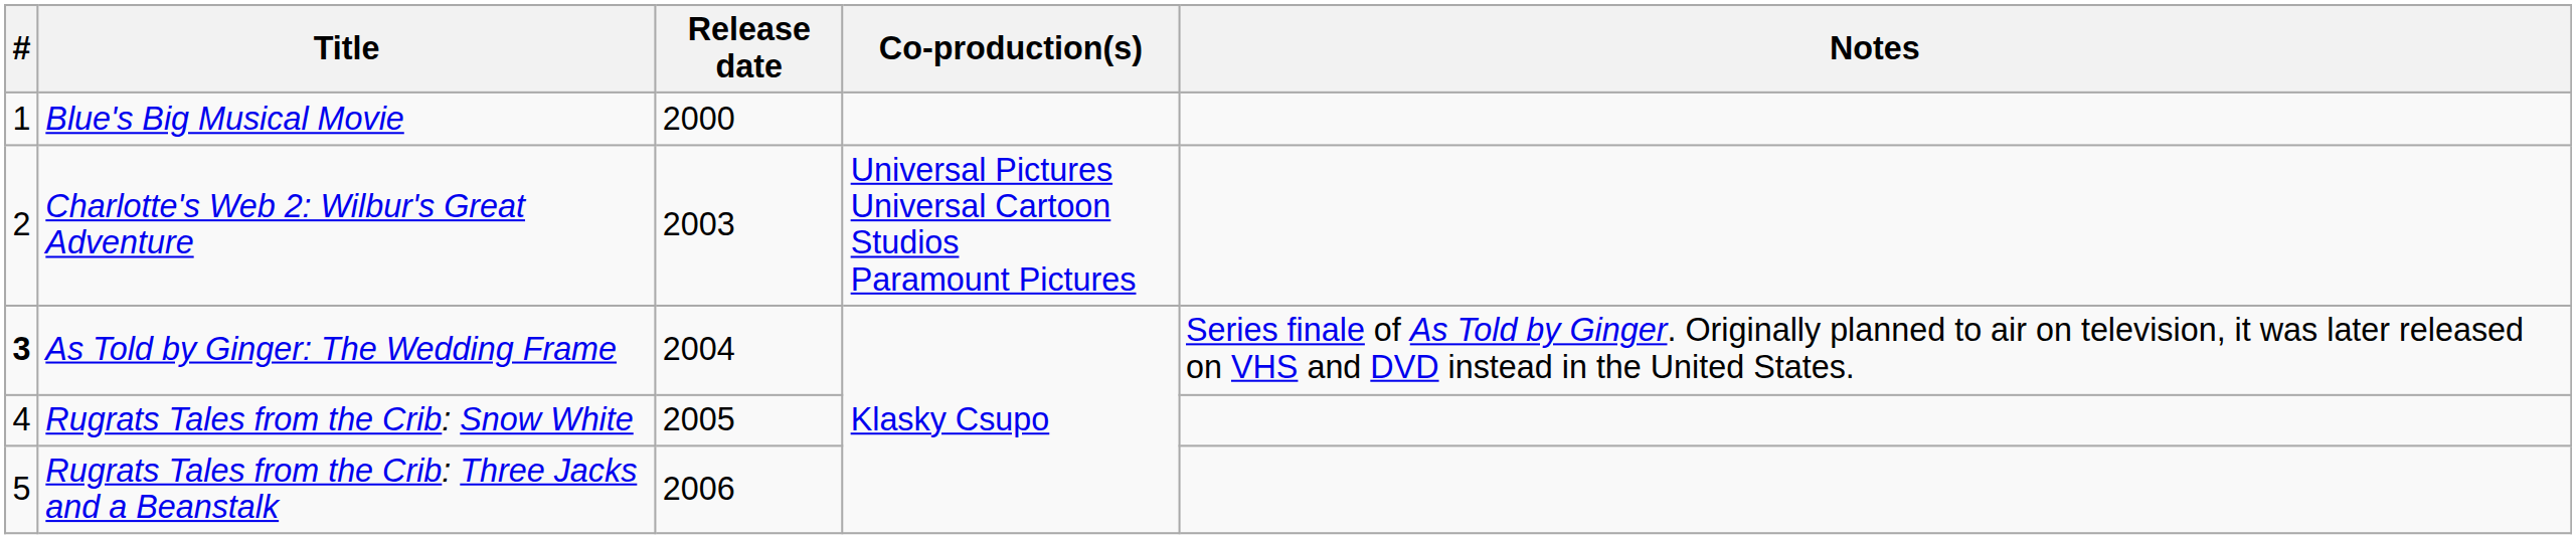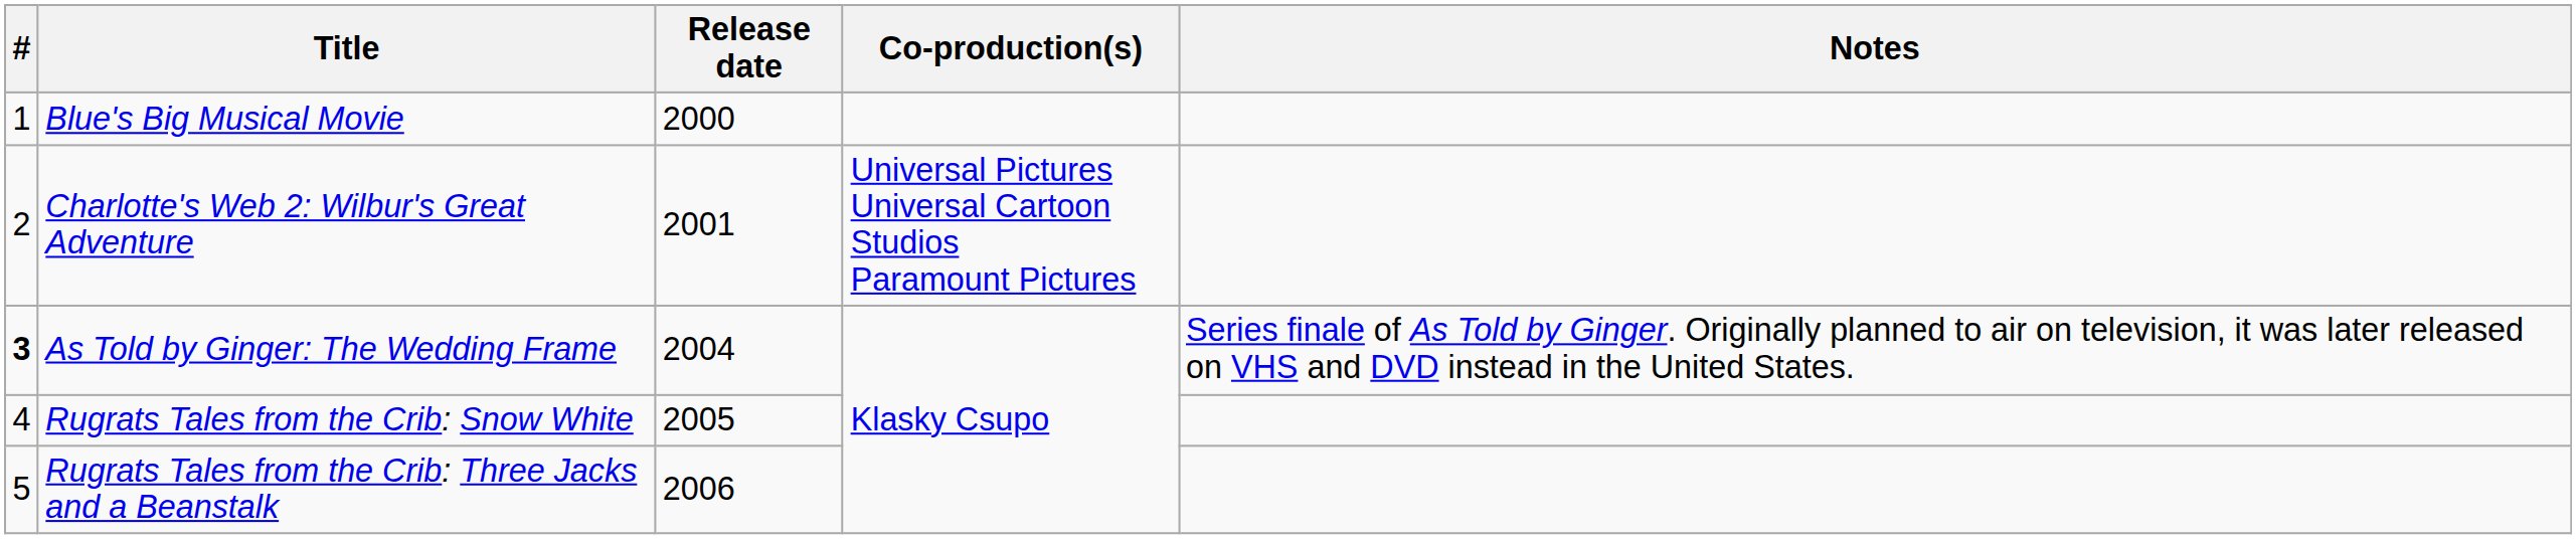 <table class="wikitable plainrowheaders" style="width:100%;">
 <tr>
 <th>#</th>
 <th>Title</th>
 <th>Release date</th>
 <th>Co-production(s)</th>
 <th>Notes</th>
 </tr>
 <tr>
 <td>1</td>
 <td><em><a href='#'>Blue's Big Musical Movie</a></em></td>
 <td>2000</td>
 <td></td>
 <td></td>
 </tr>
 <tr>
 <td>2</td>
 <td><em><a href='#'>Charlotte's Web 2: Wilbur's Great Adventure</a></em></td>
-<td>2003</td>
+<td>2001</td>
 <td><a href='#'>Universal Pictures</a><br><a href='#'>Universal Cartoon Studios</a><br><a href='#'>Paramount Pictures</a></td>
 <td></td>
 </tr>
 <tr>
 <td><strong>3</strong></td>
 <td><em><a href='#'>As Told by Ginger: The Wedding Frame</a></em></td>
 <td>2004</td>
 <td rowspan="3"><a href='#'>Klasky Csupo</a></td>
 <td><a href='#'>Series finale</a> of <em><a href='#'>As Told by Ginger</a></em>. Originally planned to air on television, it was later released on <a href='#'>VHS</a> and <a href='#'>DVD</a> instead in the United States.</td>
 </tr>
 <tr>
 <td>4</td>
 <td><em><a href='#'>Rugrats Tales from the Crib</a>: <a href='#'>Snow White</a></em></td>
 <td>2005</td>
 <td></td>
 </tr>
 <tr>
 <td>5</td>
 <td><em><a href='#'>Rugrats Tales from the Crib</a>: <a href='#'>Three Jacks and a Beanstalk</a></em></td>
 <td>2006</td>
 <td></td>
 </tr>
 </table>
